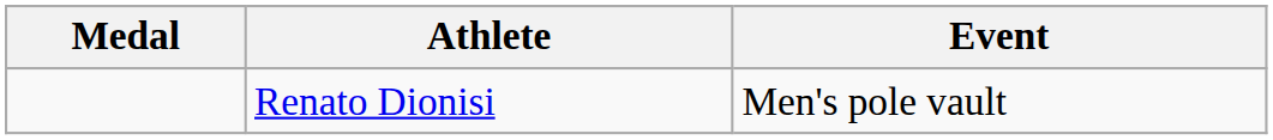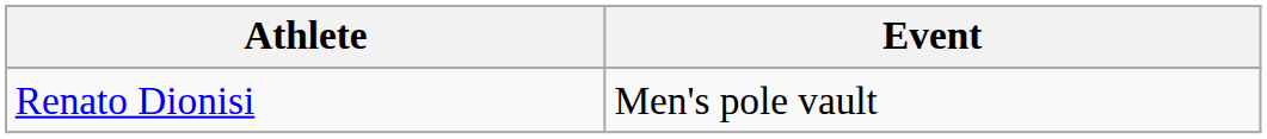 <table class="wikitable" style="width:40%; font-size:100%; text-align:left;">
 <tr>
-<th>Medal</th>
 <th>Athlete</th>
 <th>Event</th>
 </tr>
 <tr>
-<td align=center></td>
 <td><a href='#'>Renato Dionisi</a></td>
 <td>Men's pole vault</td>
 </tr>
 </table>
